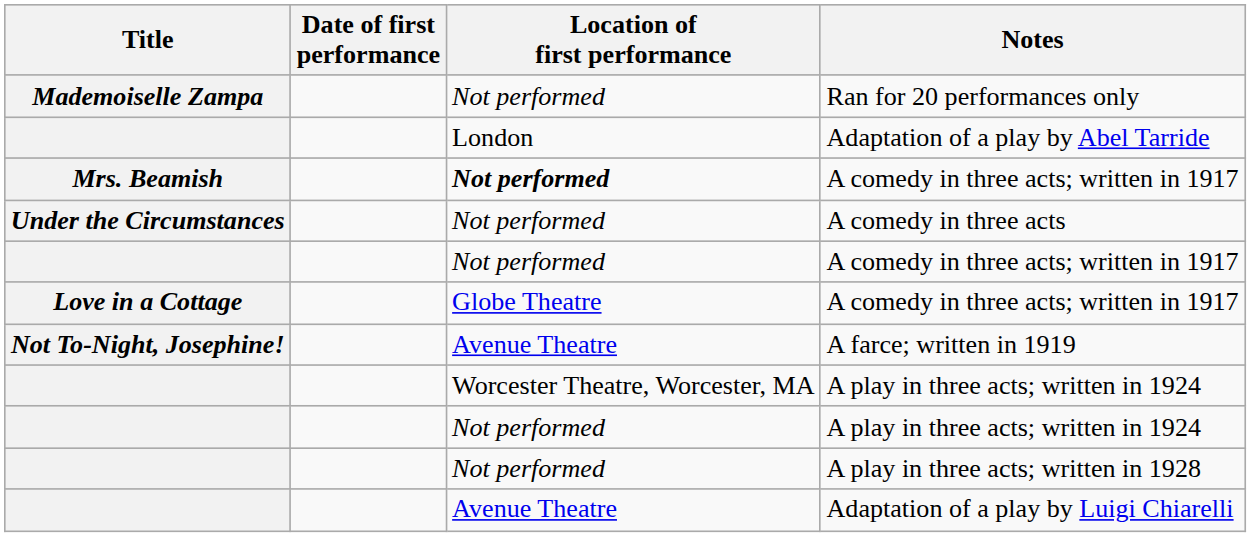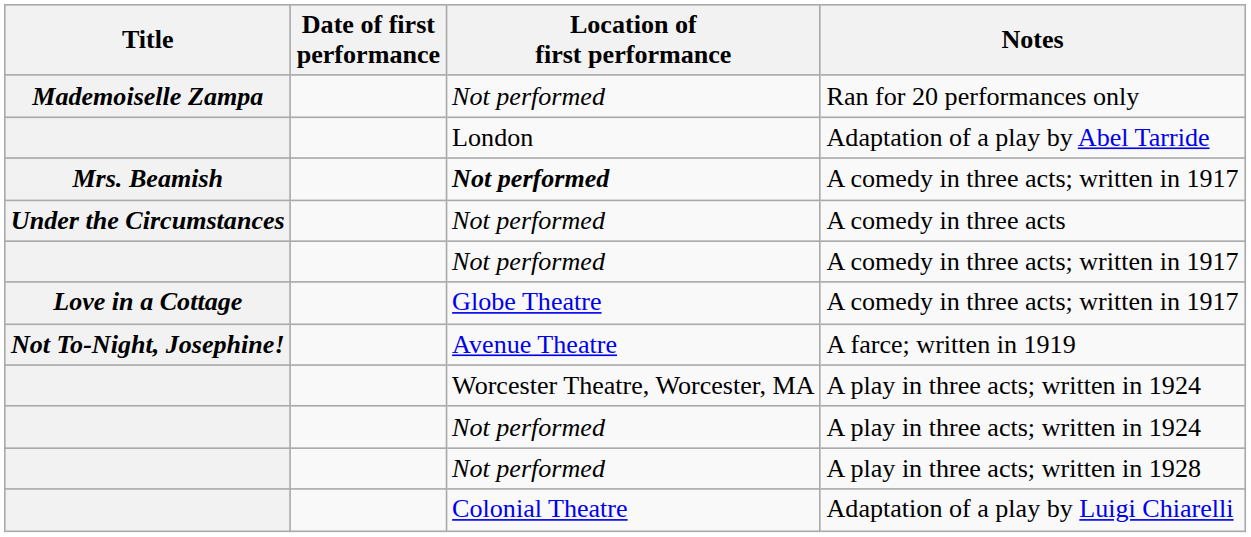 <table class="wikitable plainrowheaders sortable" style="margin-right: 0;">
 <tr>
 <th scope="col">Title</th>
 <th scope="col">Date of first<br>performance</th>
 <th scope="col">Location of<br>first performance</th>
 <th scope="col" class="unsortable">Notes</th>
 </tr>
 <tr>
 <th scope="row"><em>Mademoiselle Zampa</em></th>
 <td></td>
 <td><em>Not performed</em></td>
 <td>Ran for 20 performances only</td>
 </tr>
 <tr>
 <th scope="row"></th>
 <td></td>
 <td>London</td>
 <td>Adaptation of a play by <a href='#'>Abel Tarride</a></td>
 </tr>
 <tr>
 <th scope="row"><em>Mrs. Beamish</em></th>
 <td></td>
 <td><strong><em>Not performed</em></strong></td>
 <td>A comedy in three acts; written in 1917</td>
 </tr>
 <tr>
 <th scope="row"><em>Under the Circumstances</em></th>
 <td></td>
 <td><em>Not performed</em></td>
 <td>A comedy in three acts</td>
 </tr>
 <tr>
 <th scope="row"></th>
 <td></td>
 <td><em>Not performed</em></td>
 <td>A comedy in three acts; written in 1917</td>
 </tr>
 <tr>
 <th scope="row"><em>Love in a Cottage</em></th>
 <td></td>
 <td><a href='#'>Globe Theatre</a></td>
 <td>A comedy in three acts; written in 1917</td>
 </tr>
 <tr>
 <th scope="row"><em>Not To-Night, Josephine!</em></th>
 <td></td>
 <td><a href='#'>Avenue Theatre</a></td>
 <td>A farce; written in 1919</td>
 </tr>
 <tr>
 <th scope="row"></th>
 <td></td>
 <td>Worcester Theatre, Worcester, MA</td>
 <td>A play in three acts; written in 1924</td>
 </tr>
 <tr>
 <th scope="row"></th>
 <td></td>
 <td><em>Not performed</em></td>
 <td>A play in three acts; written in 1924</td>
 </tr>
 <tr>
 <th scope="row"></th>
 <td></td>
 <td><em>Not performed</em></td>
 <td>A play in three acts; written in 1928</td>
 </tr>
 <tr>
 <th scope="row"></th>
 <td></td>
-<td><a href='#'>Avenue Theatre</a></td>
+<td><a href='#'>Colonial Theatre</a></td>
 <td>Adaptation of a play by <a href='#'>Luigi Chiarelli</a></td>
 </tr>
 </table>
